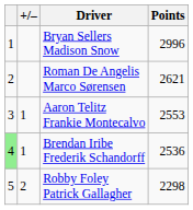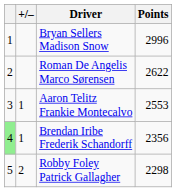 <table class="wikitable" style="font-size: 95%;">
 <tr>
 <th scope="col"></th>
 <th scope="col">+/–</th>
 <th scope="col">Driver</th>
 <th scope="col">Points</th>
 </tr>
 <tr>
 <td align=center>1</td>
 <td align="left"></td>
 <td> <a href='#'>Bryan Sellers</a><br> <a href='#'>Madison Snow</a></td>
 <td align=right>2996</td>
 </tr>
 <tr>
 <td align=center>2</td>
 <td align="left"></td>
 <td> <a href='#'>Roman De Angelis</a><br> <a href='#'>Marco Sørensen</a></td>
-<td align=right>2621</td>
+<td align=right>2622</td>
 </tr>
 <tr>
 <td align=center>3</td>
 <td align="left"> 1</td>
 <td> <a href='#'>Aaron Telitz</a><br> <a href='#'>Frankie Montecalvo</a></td>
 <td align=right>2553</td>
 </tr>
 <tr>
 <td align=center style="background: lightgreen;">4</td>
 <td align="left"> 1</td>
 <td> <a href='#'>Brendan Iribe</a><br> <a href='#'>Frederik Schandorff</a></td>
-<td align=right>2536</td>
+<td align=right>2356</td>
 </tr>
 <tr>
 <td align=center>5</td>
 <td align="left"> 2</td>
 <td> <a href='#'>Robby Foley</a><br> <a href='#'>Patrick Gallagher</a></td>
 <td align=right>2298</td>
 </tr>
 </table>
